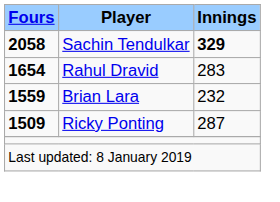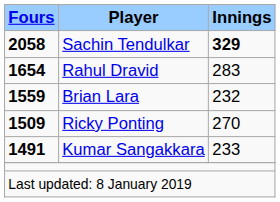 <table class="wikitable">
 <tr style="background:#9cf;">
 <td style="text-align:center;"><strong><a href='#'>Fours</a></strong></td>
 <td style="text-align:center;"><strong>Player</strong></td>
 <td style="text-align:center;"><strong>Innings</strong></td>
 </tr>
 <tr>
 <td><strong>2058</strong></td>
 <td> <a href='#'>Sachin Tendulkar</a></td>
 <td><strong>329</strong></td>
 </tr>
 <tr>
 <td><strong>1654</strong></td>
 <td> <a href='#'>Rahul Dravid</a></td>
 <td>283</td>
 </tr>
 <tr>
 <td><strong>1559</strong></td>
 <td> <a href='#'>Brian Lara</a></td>
 <td>232</td>
 </tr>
 <tr>
 <td><strong>1509</strong></td>
 <td> <a href='#'>Ricky Ponting</a></td>
-<td>287</td>
+<td>270</td>
+</tr>
+<tr>
+<td><strong>1491</strong></td>
+<td> <a href='#'>Kumar Sangakkara</a></td>
+<td>233</td>
 </tr>
 <tr>
 </tr>
 <tr class=sortbottom>
 <td colspan=3></td>
 </tr>
 <tr>
 <td colspan=3><small>Last updated: 8 January 2019</small></td>
 </tr>
 </table>
